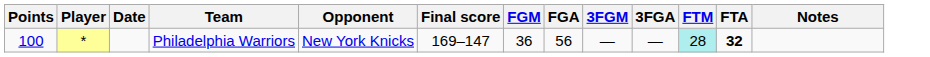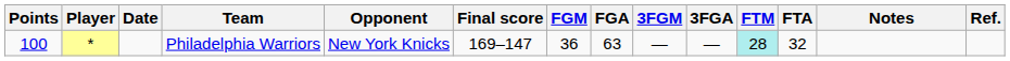 <table class="wikitable" style="font-size:95%">
 <tr>
 <th>Points</th>
 <th>Player</th>
 <th>Date</th>
 <th>Team</th>
 <th>Opponent</th>
 <th>Final score</th>
 <th><a href='#'>FGM</a></th>
 <th>FGA</th>
 <th><a href='#'>3FGM</a></th>
 <th>3FGA</th>
 <th><a href='#'>FTM</a></th>
 <th>FTA</th>
 <th width=15% class="unsortable">Notes</th>
+<th class="unsortable">Ref.</th>
 </tr>
 <tr align="center">
 <td><a href='#'>100</a></td>
 <td bgcolor="#ffff99">*</td>
 <td></td>
 <td><a href='#'>Philadelphia Warriors</a></td>
 <td><a href='#'>New York Knicks</a></td>
 <td>169–147</td>
 <td>36</td>
-<td>56</td>
+<td>63</td>
 <td>—</td>
 <td>—</td>
 <td style="background: paleturquoise;">28</td>
-<td><strong>32</strong></td>
+<td>32</td>
+<td></td>
 <td></td>
 </tr>
 </table>
